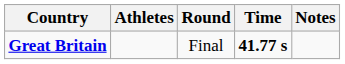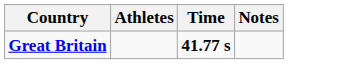 <table class="wikitable sortable" style="text-align:center">
 <tr>
 <th>Country</th>
 <th class=unsortable>Athletes</th>
-<th>Round</th>
 <th>Time</th>
 <th>Notes</th>
 </tr>
 <tr>
 <td align=left><strong><a href='#'>Great Britain</a></strong></td>
 <td align=left></td>
-<td>Final</td>
 <td><strong>41.77 s</strong></td>
 <td></td>
 </tr>
 </table>
